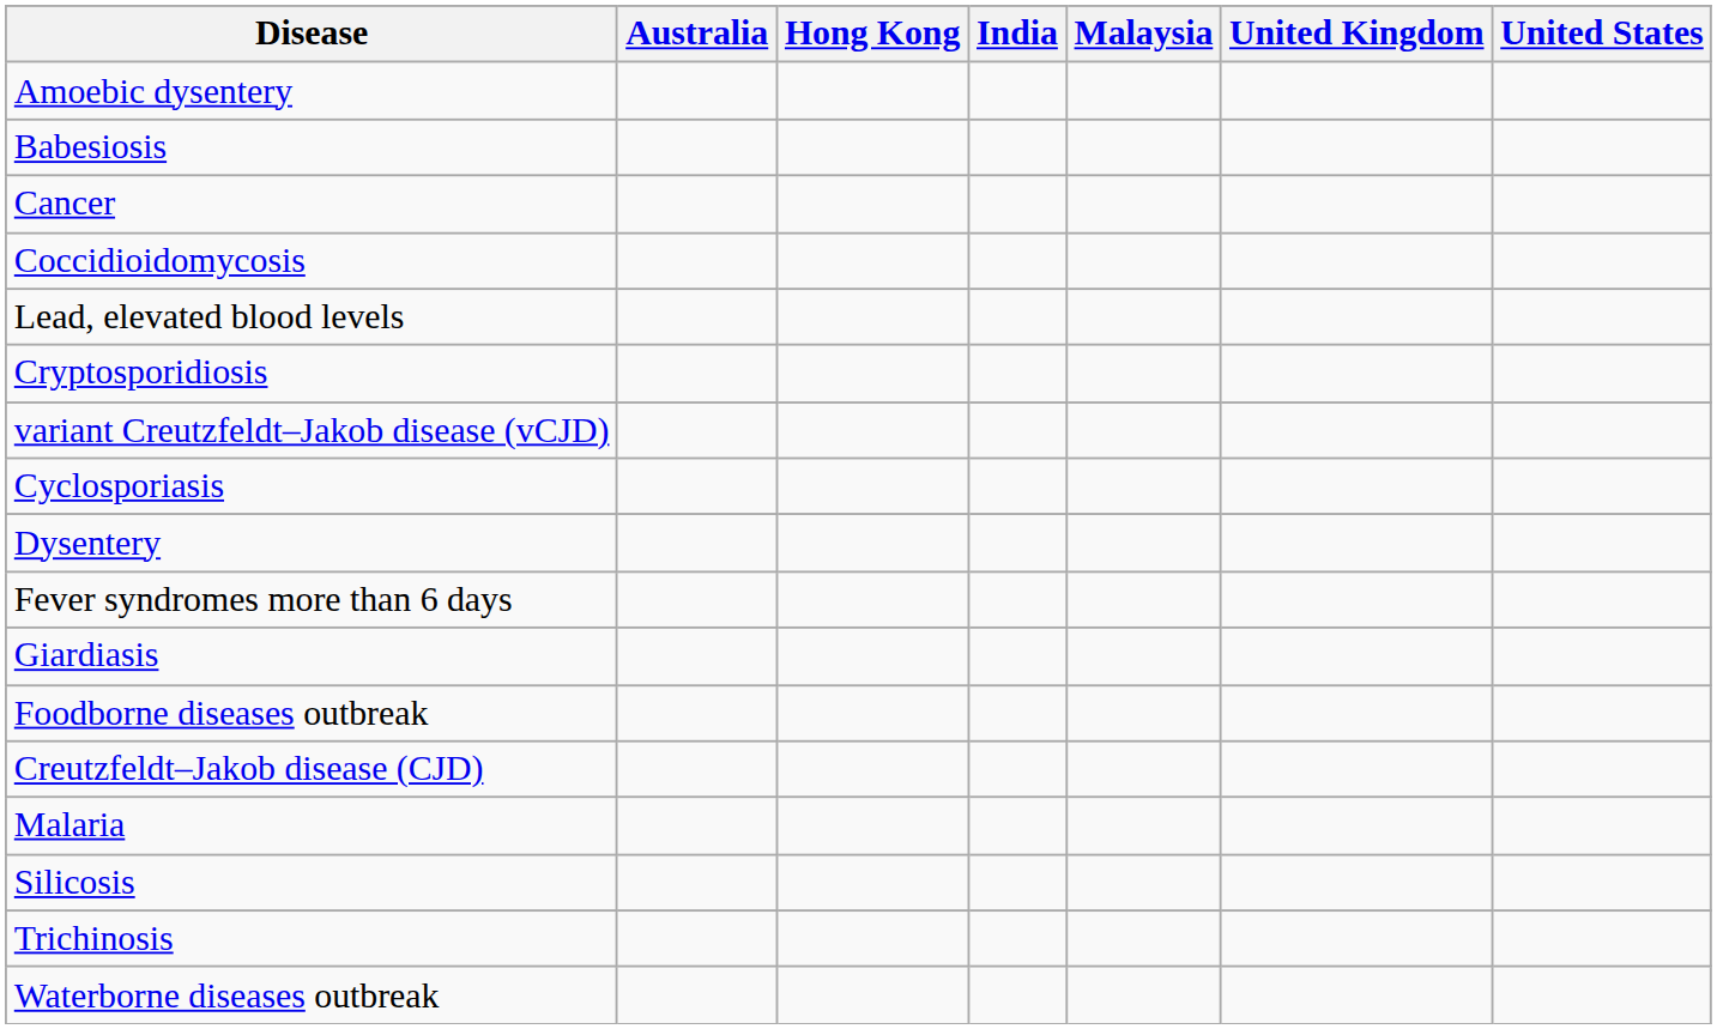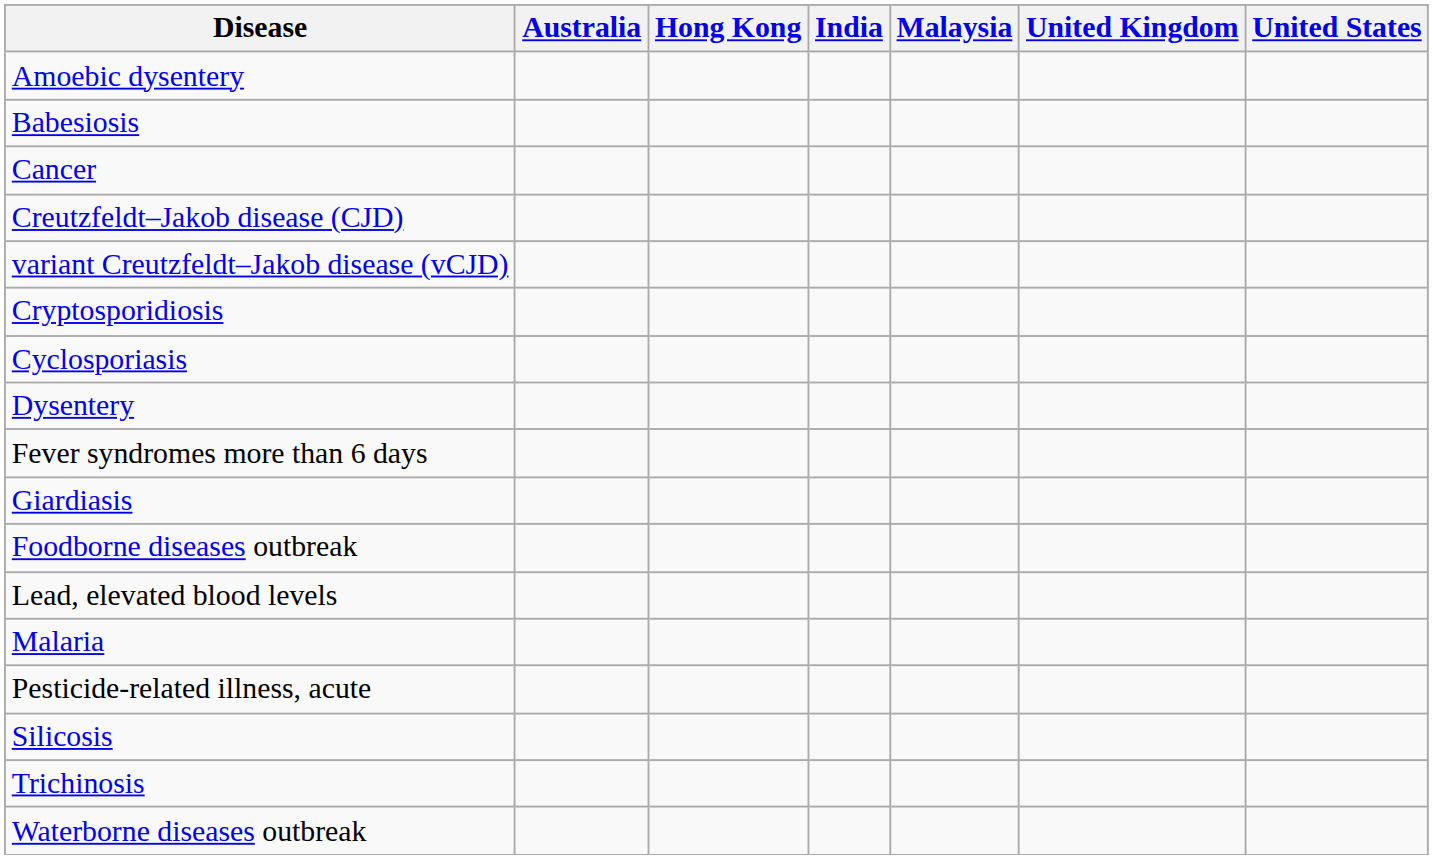 <table class="wikitable">
 <tr>
 <th>Disease</th>
 <th><a href='#'>Australia</a></th>
 <th><a href='#'>Hong Kong</a></th>
 <th><a href='#'>India</a></th>
 <th><a href='#'>Malaysia</a></th>
 <th><a href='#'>United Kingdom</a></th>
 <th><a href='#'>United States</a></th>
 </tr>
 <tr>
 <td><a href='#'>Amoebic dysentery</a></td>
 <td></td>
 <td></td>
 <td></td>
 <td></td>
 <td></td>
 <td></td>
 </tr>
 <tr>
 <td><a href='#'>Babesiosis</a></td>
 <td></td>
 <td></td>
 <td></td>
 <td></td>
 <td></td>
 <td></td>
 </tr>
 <tr>
 <td><a href='#'>Cancer</a></td>
 <td></td>
 <td></td>
 <td></td>
 <td></td>
 <td></td>
 <td></td>
 </tr>
 <tr>
-<td><a href='#'>Coccidioidomycosis</a></td>
+<td><a href='#'>Creutzfeldt–Jakob disease (CJD)</a></td>
 <td></td>
 <td></td>
 <td></td>
 <td></td>
 <td></td>
 <td></td>
 </tr>
 <tr>
-<td>Lead, elevated blood levels</td>
+<td><a href='#'>variant Creutzfeldt–Jakob disease (vCJD)</a></td>
 <td></td>
 <td></td>
 <td></td>
 <td></td>
 <td></td>
 <td></td>
 </tr>
 <tr>
 <td><a href='#'>Cryptosporidiosis</a></td>
-<td></td>
-<td></td>
-<td></td>
-<td></td>
-<td></td>
-<td></td>
-</tr>
-<tr>
-<td><a href='#'>variant Creutzfeldt–Jakob disease (vCJD)</a></td>
 <td></td>
 <td></td>
 <td></td>
 <td></td>
 <td></td>
 <td></td>
 </tr>
 <tr>
 <td><a href='#'>Cyclosporiasis</a></td>
 <td></td>
 <td></td>
 <td></td>
 <td></td>
 <td></td>
 <td></td>
 </tr>
 <tr>
 <td><a href='#'>Dysentery</a></td>
 <td></td>
 <td></td>
 <td></td>
 <td></td>
 <td></td>
 </tr>
 <tr>
 <td>Fever syndromes more than 6 days</td>
 <td></td>
 <td></td>
 <td></td>
 <td></td>
 <td></td>
 <td></td>
 </tr>
 <tr>
 <td><a href='#'>Giardiasis</a></td>
 <td></td>
 <td></td>
 <td></td>
 <td></td>
 <td></td>
 <td></td>
 </tr>
 <tr>
 <td><a href='#'>Foodborne diseases</a> outbreak</td>
 <td></td>
 <td></td>
 <td></td>
 <td></td>
 <td></td>
 <td></td>
 </tr>
 <tr>
-<td><a href='#'>Creutzfeldt–Jakob disease (CJD)</a></td>
+<td>Lead, elevated blood levels</td>
 <td></td>
 <td></td>
 <td></td>
 <td></td>
 <td></td>
 <td></td>
 </tr>
 <tr>
 <td><a href='#'>Malaria</a></td>
+<td></td>
+<td></td>
+<td></td>
+<td></td>
+<td></td>
+<td></td>
+</tr>
+<tr>
+<td>Pesticide-related illness, acute</td>
 <td></td>
 <td></td>
 <td></td>
 <td></td>
 <td></td>
 <td></td>
 </tr>
 <tr>
 <td><a href='#'>Silicosis</a></td>
 <td></td>
 <td></td>
 <td></td>
 <td></td>
 <td></td>
 <td></td>
 </tr>
 <tr>
 <td><a href='#'>Trichinosis</a></td>
 <td></td>
 <td></td>
 <td></td>
 <td></td>
 <td></td>
 <td></td>
 </tr>
 <tr>
 <td><a href='#'>Waterborne diseases</a> outbreak</td>
 <td></td>
 <td></td>
 <td></td>
 <td></td>
 <td></td>
 <td></td>
 </tr>
 </table>
